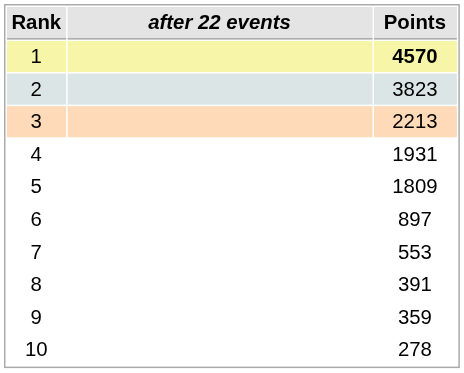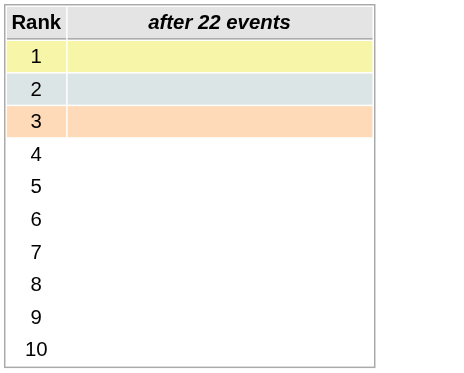 <table cellspacing="1" cellpadding="3" style="border:1px solid #AAAAAA;font-size:86%">
 <tr style="background-color: #E4E4E4;">
 <th style="border-bottom:1px solid #AAAAAA; width: 10px;">Rank</th>
 <th style="border-bottom:1px solid #AAAAAA; width: 200px;"><em>after 22 events</em></th>
-<th style="border-bottom:1px solid #AAAAAA; width: 50px;">Points</th>
 </tr>
 <tr style="background:#f7f6a8;">
 <td align=center>1</td>
 <td><strong></strong> </td>
-<td align=center><strong>4570</strong></td>
 </tr>
 <tr style="background:#dce5e5;">
 <td align=center>2</td>
 <td></td>
-<td align=center>3823</td>
 </tr>
 <tr style="background:#ffdab9;">
 <td align=center>3</td>
 <td></td>
-<td align=center>2213</td>
 </tr>
 <tr>
 <td align=center>4</td>
 <td></td>
-<td align=center>1931</td>
 </tr>
 <tr>
 <td align=center>5</td>
 <td></td>
-<td align=center>1809</td>
 </tr>
 <tr>
 <td align=center>6</td>
 <td></td>
-<td align=center>897</td>
 </tr>
 <tr>
 <td align=center>7</td>
 <td></td>
-<td align=center>553</td>
 </tr>
 <tr>
 <td align=center>8</td>
 <td></td>
-<td align=center>391</td>
 </tr>
 <tr>
 <td align=center>9</td>
 <td></td>
-<td align=center>359</td>
 </tr>
 <tr>
 <td align=center>10</td>
 <td></td>
-<td align=center>278</td>
 </tr>
 </table>
